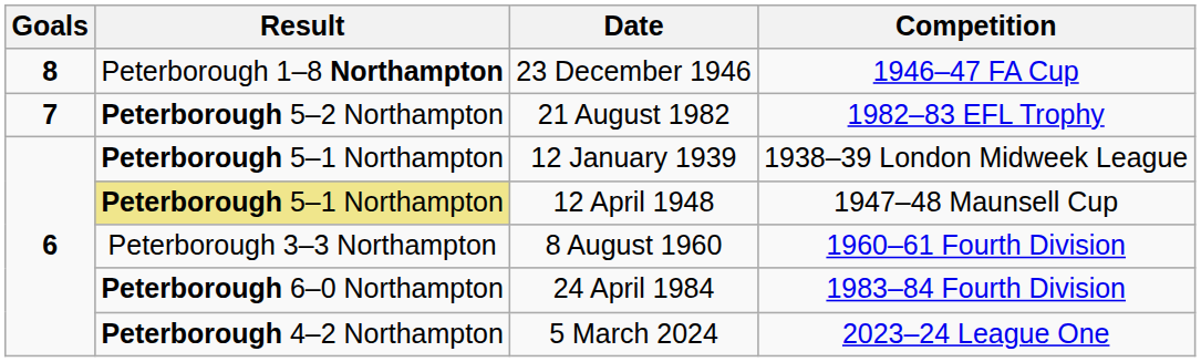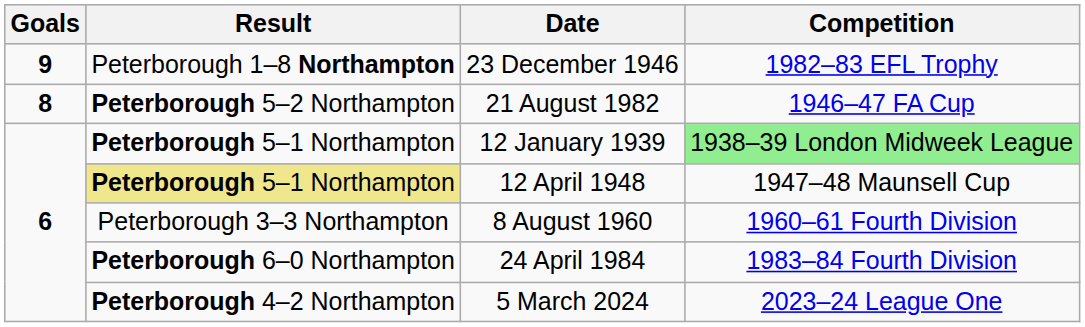 <table class="wikitable sortable" style="text-align:center;">
 <tr>
 <th>Goals</th>
 <th>Result</th>
 <th>Date</th>
 <th>Competition</th>
 </tr>
 <tr>
-<td><strong>8</strong></td>
+<td><strong>9</strong></td>
 <td>Peterborough 1–8 <strong>Northampton</strong></td>
 <td>23 December 1946</td>
-<td><a href='#'>1946–47 FA Cup</a></td>
+<td><a href='#'>1982–83 EFL Trophy</a></td>
 </tr>
 <tr>
-<td><strong>7</strong></td>
+<td><strong>8</strong></td>
 <td><strong>Peterborough</strong> 5–2 Northampton</td>
 <td>21 August 1982</td>
-<td><a href='#'>1982–83 EFL Trophy</a></td>
+<td><a href='#'>1946–47 FA Cup</a></td>
 </tr>
 <tr>
 <td rowspan="5"><strong>6</strong></td>
 <td><strong>Peterborough</strong> 5–1 Northampton</td>
 <td>12 January 1939</td>
-<td>1938–39 London Midweek League</td>
+<td style="background: lightgreen;">1938–39 London Midweek League</td>
 </tr>
 <tr>
 <td style="background: khaki;"><strong>Peterborough</strong> 5–1 Northampton</td>
 <td>12 April 1948</td>
 <td>1947–48 Maunsell Cup</td>
 </tr>
 <tr>
 <td>Peterborough 3–3 Northampton</td>
 <td>8 August 1960</td>
 <td><a href='#'>1960–61 Fourth Division</a></td>
 </tr>
 <tr>
 <td><strong>Peterborough</strong> 6–0 Northampton</td>
 <td>24 April 1984</td>
 <td><a href='#'>1983–84 Fourth Division</a></td>
 </tr>
 <tr>
 <td><strong>Peterborough</strong> 4–2 Northampton</td>
 <td>5 March 2024</td>
 <td><a href='#'>2023–24 League One</a></td>
 </tr>
 </table>
